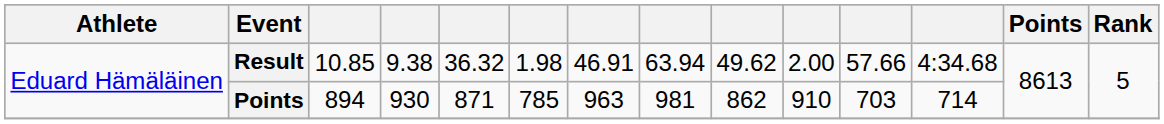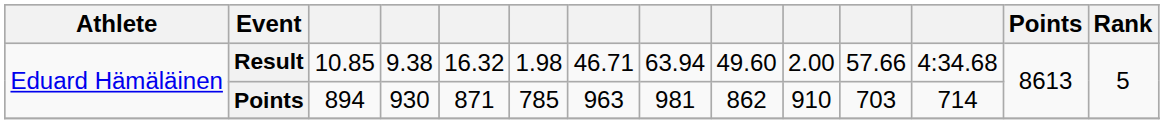 <table class=wikitable style=font-size:90%;text-align:center>
 <tr>
 <th>Athlete</th>
 <th>Event</th>
 <th></th>
 <th></th>
 <th></th>
 <th></th>
 <th></th>
 <th></th>
 <th></th>
 <th></th>
 <th></th>
 <th></th>
 <th>Points</th>
 <th>Rank</th>
 </tr>
 <tr>
 <td align=left rowspan=2><a href='#'>Eduard Hämäläinen</a></td>
 <th style=font-size:95%>Result</th>
 <td>10.85</td>
 <td>9.38</td>
-<td>36.32</td>
+<td>16.32</td>
 <td>1.98</td>
-<td>46.91</td>
+<td>46.71</td>
 <td>63.94</td>
-<td>49.62</td>
+<td>49.60</td>
 <td>2.00</td>
 <td>57.66</td>
 <td>4:34.68</td>
 <td rowspan=2>8613</td>
 <td rowspan=2>5</td>
 </tr>
 <tr>
 <th style=font-size:95%>Points</th>
 <td>894</td>
 <td>930</td>
 <td>871</td>
 <td>785</td>
 <td>963</td>
 <td>981</td>
 <td>862</td>
 <td>910</td>
 <td>703</td>
 <td>714</td>
 </tr>
 <tr>
 </tr>
 </table>
